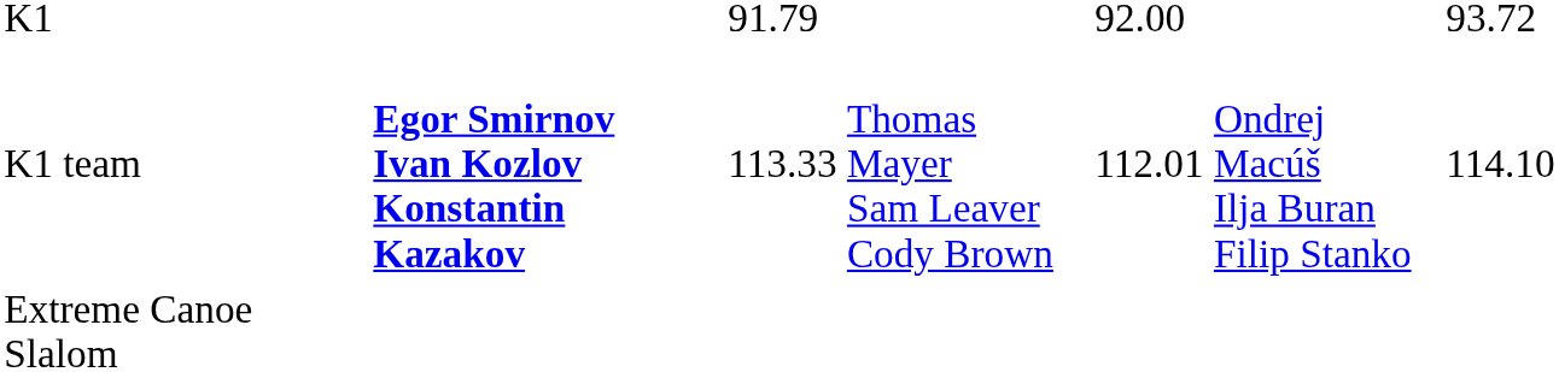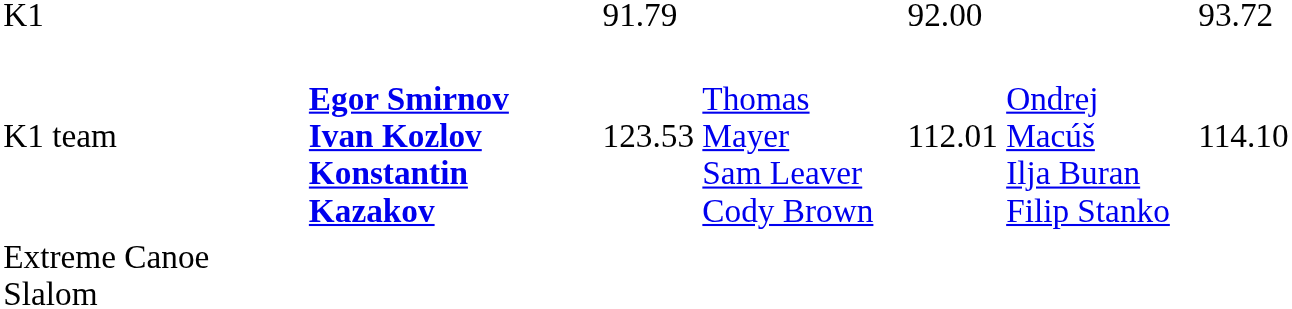 <table>
 <tr>
 <td>K1</td>
 <td></td>
 <td>91.79</td>
 <td></td>
 <td>92.00</td>
 <td></td>
 <td>93.72</td>
 </tr>
 <tr>
 <td>K1 team</td>
 <td><strong><br><a href='#'>Egor Smirnov</a><br><a href='#'>Ivan Kozlov</a><br><a href='#'>Konstantin Kazakov</a></strong></td>
-<td>113.33</td>
+<td>123.53</td>
 <td><br><a href='#'>Thomas Mayer</a><br><a href='#'>Sam Leaver</a><br><a href='#'>Cody Brown</a></td>
 <td>112.01</td>
 <td><br><a href='#'>Ondrej Macúš</a><br><a href='#'>Ilja Buran</a><br><a href='#'>Filip Stanko</a></td>
 <td>114.10</td>
 </tr>
 <tr>
 <td>Extreme Canoe Slalom</td>
 <td></td>
 <td></td>
 <td></td>
 <td></td>
 <td></td>
 <td></td>
 </tr>
 </table>
